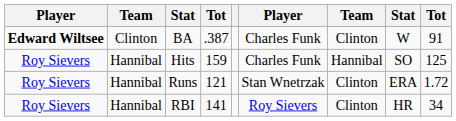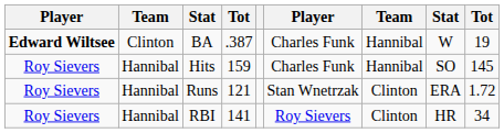 <table class="wikitable" style="text-align:center">
 <tr>
 <th>Player</th>
 <th>Team</th>
 <th>Stat</th>
 <th>Tot</th>
 <th></th>
 <th>Player</th>
 <th>Team</th>
 <th>Stat</th>
 <th>Tot</th>
 </tr>
 <tr>
 <td><strong>Edward Wiltsee</strong></td>
 <td>Clinton</td>
 <td>BA</td>
 <td>.387</td>
 <td></td>
 <td>Charles Funk</td>
-<td>Clinton</td>
+<td>Hannibal</td>
 <td>W</td>
-<td>91</td>
+<td>19</td>
 </tr>
 <tr>
 <td><a href='#'>Roy Sievers</a></td>
 <td>Hannibal</td>
 <td>Hits</td>
 <td>159</td>
 <td></td>
 <td>Charles Funk</td>
 <td>Hannibal</td>
 <td>SO</td>
-<td>125</td>
+<td>145</td>
 </tr>
 <tr>
 <td><a href='#'>Roy Sievers</a></td>
 <td>Hannibal</td>
 <td>Runs</td>
 <td>121</td>
 <td></td>
 <td>Stan Wnetrzak</td>
 <td>Clinton</td>
 <td>ERA</td>
 <td>1.72</td>
 </tr>
 <tr>
 <td><a href='#'>Roy Sievers</a></td>
 <td>Hannibal</td>
 <td>RBI</td>
 <td>141</td>
 <td></td>
 <td><a href='#'>Roy Sievers</a></td>
 <td>Clinton</td>
 <td>HR</td>
 <td>34</td>
 </tr>
 </table>
